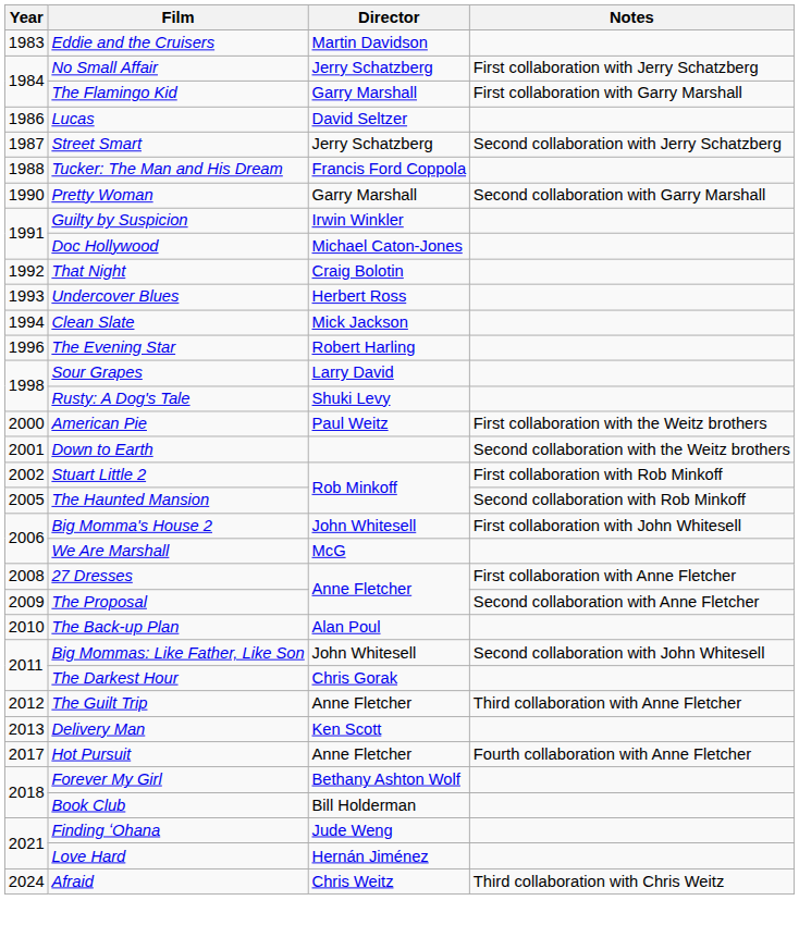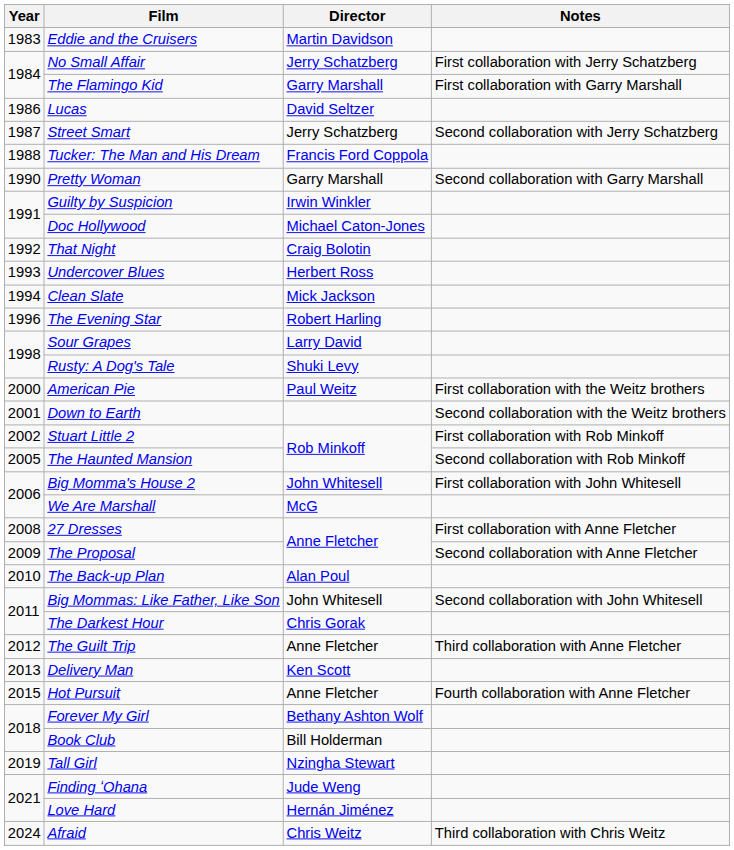 <table class="wikitable">
 <tr>
 <th>Year</th>
 <th>Film</th>
 <th>Director</th>
 <th>Notes</th>
 </tr>
 <tr>
 <td>1983</td>
 <td><em><a href='#'>Eddie and the Cruisers</a></em></td>
 <td><a href='#'>Martin Davidson</a></td>
 <td></td>
 </tr>
 <tr>
 <td rowspan=2>1984</td>
 <td><em><a href='#'>No Small Affair</a></em></td>
 <td><a href='#'>Jerry Schatzberg</a></td>
 <td>First collaboration with Jerry Schatzberg</td>
 </tr>
 <tr>
 <td><em><a href='#'>The Flamingo Kid</a></em></td>
 <td><a href='#'>Garry Marshall</a></td>
 <td>First collaboration with Garry Marshall</td>
 </tr>
 <tr>
 <td>1986</td>
 <td><em><a href='#'>Lucas</a></em></td>
 <td><a href='#'>David Seltzer</a></td>
 <td></td>
 </tr>
 <tr>
 <td>1987</td>
 <td><em><a href='#'>Street Smart</a></em></td>
 <td>Jerry Schatzberg</td>
 <td>Second collaboration with Jerry Schatzberg</td>
 </tr>
 <tr>
 <td>1988</td>
 <td><em><a href='#'>Tucker: The Man and His Dream</a></em></td>
 <td><a href='#'>Francis Ford Coppola</a></td>
 <td></td>
 </tr>
 <tr>
 <td>1990</td>
 <td><em><a href='#'>Pretty Woman</a></em></td>
 <td>Garry Marshall</td>
 <td>Second collaboration with Garry Marshall</td>
 </tr>
 <tr>
 <td rowspan=2>1991</td>
 <td><em><a href='#'>Guilty by Suspicion</a></em></td>
 <td><a href='#'>Irwin Winkler</a></td>
 <td></td>
 </tr>
 <tr>
 <td><em><a href='#'>Doc Hollywood</a></em></td>
 <td><a href='#'>Michael Caton-Jones</a></td>
 <td></td>
 </tr>
 <tr>
 <td>1992</td>
 <td><em><a href='#'>That Night</a></em></td>
 <td><a href='#'>Craig Bolotin</a></td>
 <td></td>
 </tr>
 <tr>
 <td>1993</td>
 <td><em><a href='#'>Undercover Blues</a></em></td>
 <td><a href='#'>Herbert Ross</a></td>
 <td></td>
 </tr>
 <tr>
 <td>1994</td>
 <td><em><a href='#'>Clean Slate</a></em></td>
 <td><a href='#'>Mick Jackson</a></td>
 <td></td>
 </tr>
 <tr>
 <td>1996</td>
 <td><em><a href='#'>The Evening Star</a></em></td>
 <td><a href='#'>Robert Harling</a></td>
 <td></td>
 </tr>
 <tr>
 <td rowspan=2>1998</td>
 <td><em><a href='#'>Sour Grapes</a></em></td>
 <td><a href='#'>Larry David</a></td>
 <td></td>
 </tr>
 <tr>
 <td><em><a href='#'>Rusty: A Dog's Tale</a></em></td>
 <td><a href='#'>Shuki Levy</a></td>
 <td></td>
 </tr>
 <tr>
 <td>2000</td>
 <td><em><a href='#'>American Pie</a></em></td>
 <td><a href='#'>Paul Weitz</a></td>
 <td>First collaboration with the Weitz brothers</td>
 </tr>
 <tr>
 <td>2001</td>
 <td><em><a href='#'>Down to Earth</a></em></td>
 <td></td>
 <td>Second collaboration with the Weitz brothers</td>
 </tr>
 <tr>
 <td>2002</td>
 <td><em><a href='#'>Stuart Little 2</a></em></td>
 <td rowspan=2><a href='#'>Rob Minkoff</a></td>
 <td>First collaboration with Rob Minkoff</td>
 </tr>
 <tr>
 <td>2005</td>
 <td><em><a href='#'>The Haunted Mansion</a></em></td>
 <td>Second collaboration with Rob Minkoff</td>
 </tr>
 <tr>
 <td rowspan=2>2006</td>
 <td><em><a href='#'>Big Momma's House 2</a></em></td>
 <td><a href='#'>John Whitesell</a></td>
 <td>First collaboration with John Whitesell</td>
 </tr>
 <tr>
 <td><em><a href='#'>We Are Marshall</a></em></td>
 <td><a href='#'>McG</a></td>
 <td></td>
 </tr>
 <tr>
 <td>2008</td>
 <td><em><a href='#'>27 Dresses</a></em></td>
 <td rowspan=2><a href='#'>Anne Fletcher</a></td>
 <td>First collaboration with Anne Fletcher</td>
 </tr>
 <tr>
 <td>2009</td>
 <td><em><a href='#'>The Proposal</a></em></td>
 <td>Second collaboration with Anne Fletcher</td>
 </tr>
 <tr>
 <td>2010</td>
 <td><em><a href='#'>The Back-up Plan</a></em></td>
 <td><a href='#'>Alan Poul</a></td>
 <td></td>
 </tr>
 <tr>
 <td rowspan=2>2011</td>
 <td><em><a href='#'>Big Mommas: Like Father, Like Son</a></em></td>
 <td>John Whitesell</td>
 <td>Second collaboration with John Whitesell</td>
 </tr>
 <tr>
 <td><em><a href='#'>The Darkest Hour</a></em></td>
 <td><a href='#'>Chris Gorak</a></td>
 <td></td>
 </tr>
 <tr>
 <td>2012</td>
 <td><em><a href='#'>The Guilt Trip</a></em></td>
 <td>Anne Fletcher</td>
 <td>Third collaboration with Anne Fletcher</td>
 </tr>
 <tr>
 <td>2013</td>
 <td><em><a href='#'>Delivery Man</a></em></td>
 <td><a href='#'>Ken Scott</a></td>
 <td></td>
 </tr>
 <tr>
-<td>2017</td>
+<td>2015</td>
 <td><em><a href='#'>Hot Pursuit</a></em></td>
 <td>Anne Fletcher</td>
 <td>Fourth collaboration with Anne Fletcher</td>
 </tr>
 <tr>
 <td rowspan=2>2018</td>
 <td><em><a href='#'>Forever My Girl</a></em></td>
 <td><a href='#'>Bethany Ashton Wolf</a></td>
 <td></td>
 </tr>
 <tr>
 <td><em><a href='#'>Book Club</a></em></td>
 <td>Bill Holderman</td>
+<td></td>
+</tr>
+<tr>
+<td>2019</td>
+<td><em><a href='#'>Tall Girl</a></em></td>
+<td><a href='#'>Nzingha Stewart</a></td>
 <td></td>
 </tr>
 <tr>
 <td rowspan=2>2021</td>
 <td><em><a href='#'>Finding ʻOhana</a></em></td>
 <td><a href='#'>Jude Weng</a></td>
 <td></td>
 </tr>
 <tr>
 <td><em><a href='#'>Love Hard</a></em></td>
 <td><a href='#'>Hernán Jiménez</a></td>
 <td></td>
 </tr>
 <tr>
 <td>2024</td>
 <td><a href='#'><em>Afraid</em></a></td>
 <td><a href='#'>Chris Weitz</a></td>
 <td>Third collaboration with Chris Weitz</td>
 </tr>
 </table>
